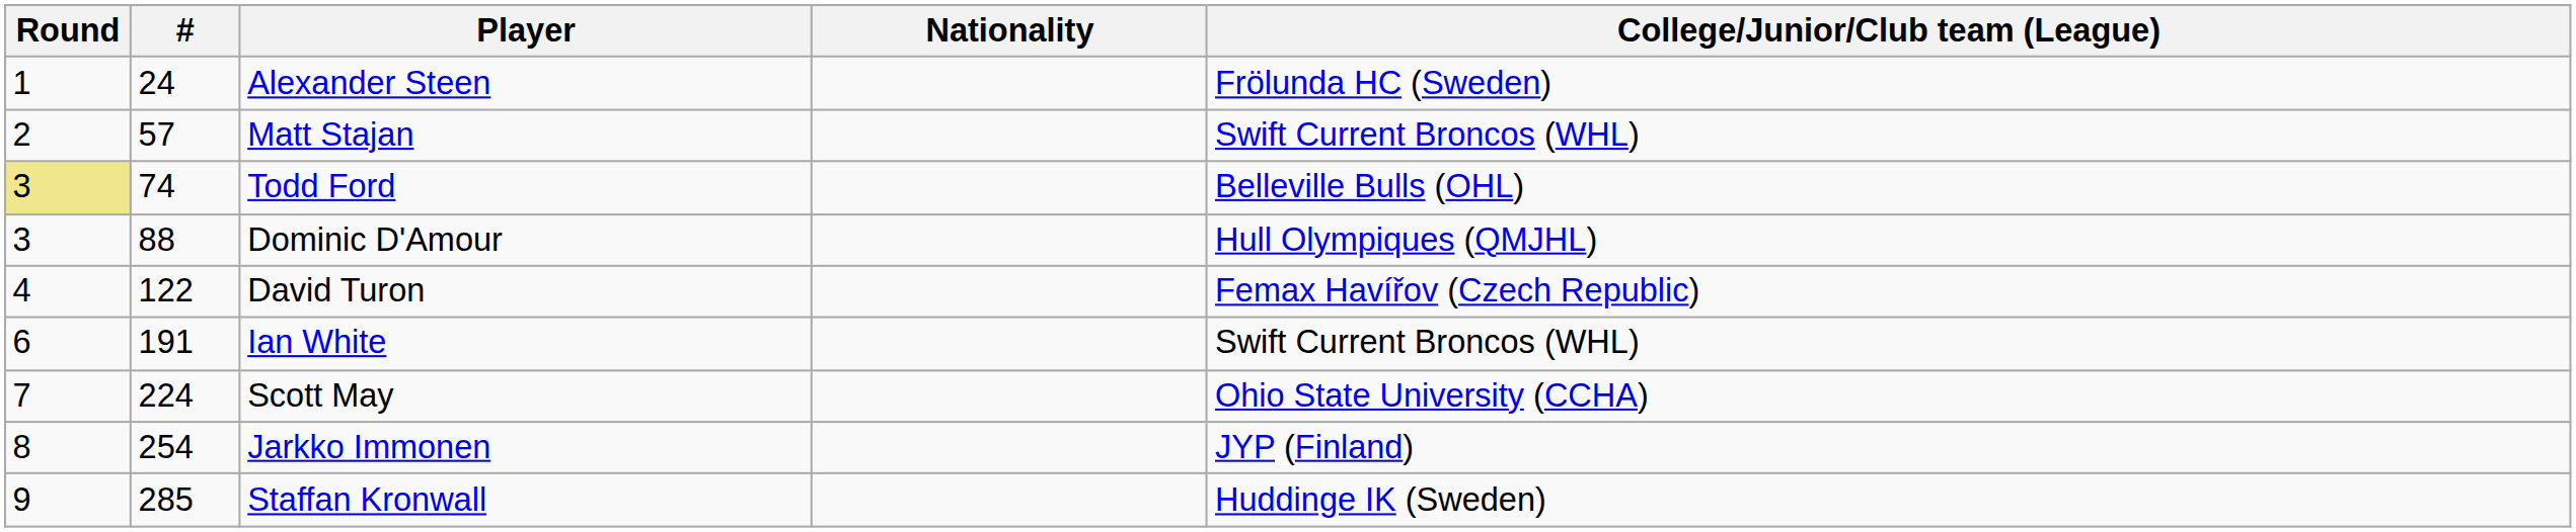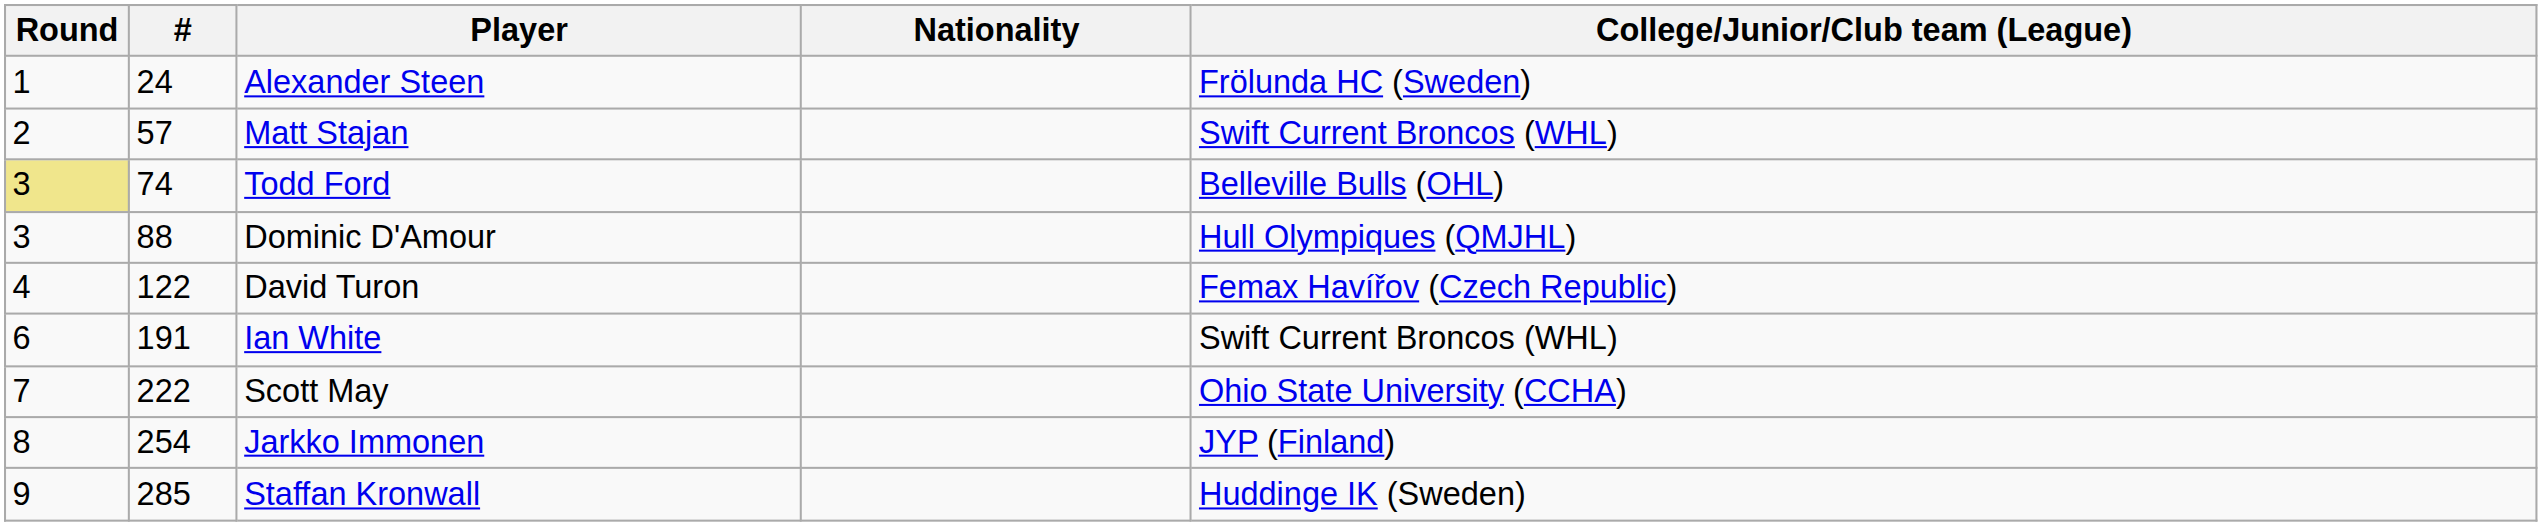 <table class="wikitable">
 <tr align="center">
 <th bgcolor="#DDDDFF" width="4.0%">Round</th>
 <th bgcolor="#DDDDFF" width="4.0%">#</th>
 <th bgcolor="#DDDDFF" width="21.0%">Player</th>
 <th bgcolor="#DDDDFF" width="14.5%">Nationality</th>
 <th bgcolor="#DDDDFF" width="50.0%">College/Junior/Club team (League)</th>
 </tr>
 <tr>
 <td>1</td>
 <td>24</td>
 <td><a href='#'>Alexander Steen</a></td>
 <td></td>
 <td><a href='#'>Frölunda HC</a> (<a href='#'>Sweden</a>)</td>
 </tr>
 <tr>
 <td>2</td>
 <td>57</td>
 <td><a href='#'>Matt Stajan</a></td>
 <td></td>
 <td><a href='#'>Swift Current Broncos</a> (<a href='#'>WHL</a>)</td>
 </tr>
 <tr>
 <td style="background: khaki;">3</td>
 <td>74</td>
 <td><a href='#'>Todd Ford</a></td>
 <td></td>
 <td><a href='#'>Belleville Bulls</a> (<a href='#'>OHL</a>)</td>
 </tr>
 <tr>
 <td>3</td>
 <td>88</td>
 <td>Dominic D'Amour</td>
 <td></td>
 <td><a href='#'>Hull Olympiques</a> (<a href='#'>QMJHL</a>)</td>
 </tr>
 <tr>
 <td>4</td>
 <td>122</td>
 <td>David Turon</td>
 <td></td>
 <td><a href='#'>Femax Havířov</a> (<a href='#'>Czech Republic</a>)</td>
 </tr>
 <tr>
 <td>6</td>
 <td>191</td>
 <td><a href='#'>Ian White</a></td>
 <td></td>
 <td>Swift Current Broncos (WHL)</td>
 </tr>
 <tr>
 <td>7</td>
-<td>224</td>
+<td>222</td>
 <td>Scott May</td>
 <td></td>
 <td><a href='#'>Ohio State University</a> (<a href='#'>CCHA</a>)</td>
 </tr>
 <tr>
 <td>8</td>
 <td>254</td>
 <td><a href='#'>Jarkko Immonen</a></td>
 <td></td>
 <td><a href='#'>JYP</a> (<a href='#'>Finland</a>)</td>
 </tr>
 <tr>
 <td>9</td>
 <td>285</td>
 <td><a href='#'>Staffan Kronwall</a></td>
 <td></td>
 <td><a href='#'>Huddinge IK</a> (Sweden)</td>
 </tr>
 </table>
